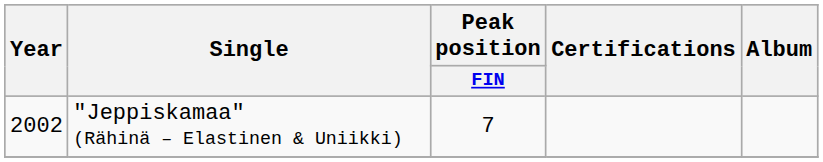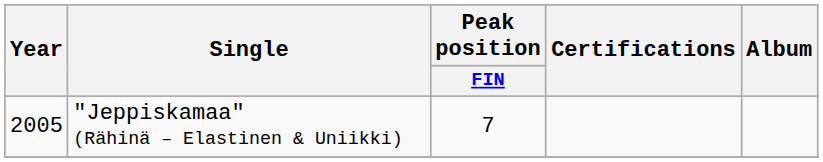 <table class="wikitable plainrowheaders" style="text-align:center;">
 <tr>
 <th scope="col" rowspan="2">Year</th>
 <th scope="col" rowspan="2" style="width:16em;">Single</th>
 <th scope="col">Peak position</th>
 <th scope="col" rowspan="2">Certifications</th>
 <th scope="col" rowspan="2">Album</th>
 </tr>
 <tr>
 <th scope="col" style="width:3em;font-size:85%;"><a href='#'>FIN</a><br></th>
 </tr>
 <tr>
-<td>2002</td>
+<td>2005</td>
 <td style="text-align:left;">"Jeppiskamaa" <br><small>(Rähinä – Elastinen & Uniikki)</small></td>
 <td>7</td>
 <td style="text-align:left;"></td>
 <td style="text-align:left;"></td>
 </tr>
 <tr>
 </tr>
 </table>
